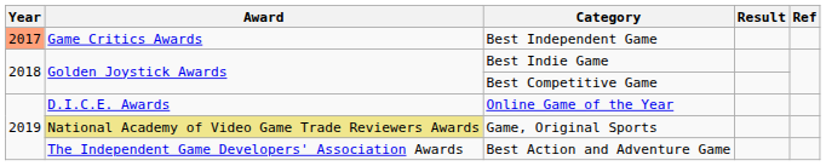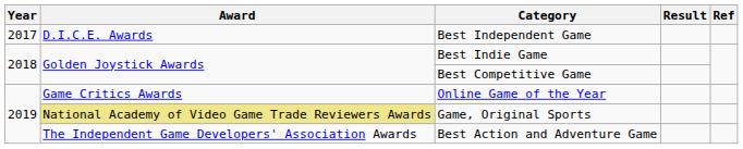 <table class="wikitable sortable">
 <tr>
 <th>Year</th>
 <th>Award</th>
 <th>Category</th>
 <th>Result</th>
 <th>Ref</th>
 </tr>
 <tr>
-<td style="background: lightsalmon; text-align:center;" rowspan="1">2017</td>
-<td rowspan="1"><a href='#'>Game Critics Awards</a></td>
+<td style="text-align:center;" rowspan="1">2017</td>
+<td rowspan="1"><a href='#'>D.I.C.E. Awards</a></td>
 <td>Best Independent Game</td>
 <td></td>
 <td rowspan="1" style="text-align:center;"></td>
 </tr>
 <tr>
 <td style="text-align:center;" rowspan="2">2018</td>
 <td rowspan="2"><a href='#'>Golden Joystick Awards</a></td>
 <td>Best Indie Game</td>
 <td></td>
 <td rowspan="2" style="text-align:center;"></td>
 </tr>
 <tr>
 <td>Best Competitive Game</td>
 <td></td>
 </tr>
 <tr>
 <td style="text-align:center;" rowspan="3">2019</td>
-<td rowspan="1"><a href='#'>D.I.C.E. Awards</a></td>
+<td rowspan="1"><a href='#'>Game Critics Awards</a></td>
 <td><a href='#'>Online Game of the Year</a></td>
 <td></td>
 <td rowspan="1" style="text-align:center;"></td>
 </tr>
 <tr>
 <td rowspan="1" style="background: khaki;">National Academy of Video Game Trade Reviewers Awards</td>
 <td>Game, Original Sports</td>
 <td></td>
 <td rowspan="1" style="text-align:center;"></td>
 </tr>
 <tr>
 <td rowspan="1"><a href='#'>The Independent Game Developers' Association</a> Awards</td>
 <td>Best Action and Adventure Game</td>
 <td></td>
 <td rowspan="1" style="text-align:center;"></td>
 </tr>
 </table>
